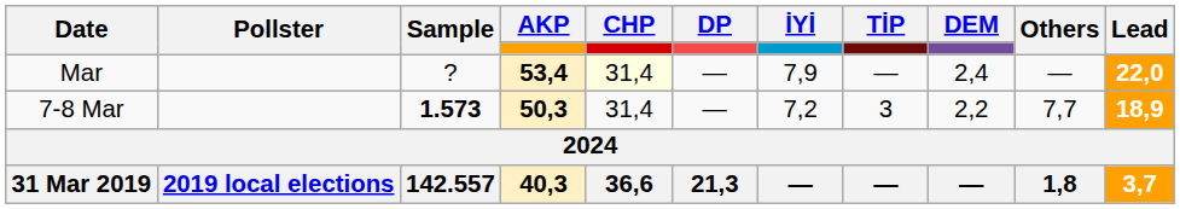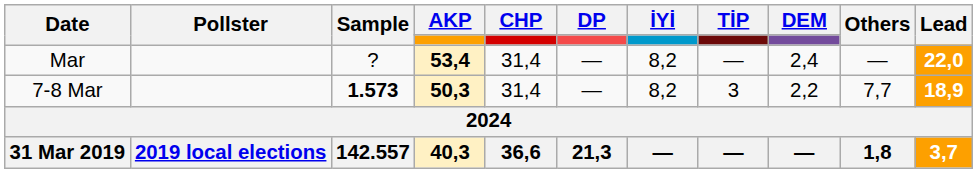 <table class="wikitable mw-collapsible" style="text-align:center; font-size:85%; line-height:14px;">
 <tr>
 <th rowspan="2">Date</th>
 <th rowspan="2">Pollster</th>
 <th rowspan="2">Sample</th>
 <th style="width:3em;"><a href='#'>AKP</a></th>
 <th style="width:3em;"><a href='#'>CHP</a></th>
 <th style="width:3em;"><a href='#'>DP</a></th>
 <th style="width:3em;"><a href='#'>İYİ</a></th>
 <th style="width:3em;"><a href='#'>TİP</a></th>
 <th style="width:3em;"><a href='#'>DEM</a></th>
 <th rowspan="2">Others</th>
 <th rowspan="2">Lead</th>
 </tr>
 <tr>
 <th style="background:#fda000;"></th>
 <th style="background:#d40000;"></th>
 <th style="background:#F44A4A;"></th>
 <th style="background:#0099cc;"></th>
 <th style="background:#6C0909;"></th>
 <th style="background:#734B9C;"></th>
 </tr>
 <tr>
 <td>Mar</td>
 <td></td>
 <td>?</td>
 <td style="background:#FFF1C4"><strong>53,4</strong></td>
-<td style="background: lightyellow;">31,4</td>
+<td>31,4</td>
 <td>—</td>
-<td>7,9</td>
+<td>8,2</td>
 <td>—</td>
 <td>2,4</td>
 <td>—</td>
 <th style="background:#fda000; color:white;">22,0</th>
 </tr>
 <tr>
 <td>7-8 Mar</td>
 <td></td>
 <td><strong>1.573</strong></td>
 <td style="background:#FFF1C4"><strong>50,3</strong></td>
 <td>31,4</td>
 <td>—</td>
-<td>7,2</td>
+<td>8,2</td>
 <td>3</td>
 <td>2,2</td>
 <td>7,7</td>
 <th style="background:#fda000; color:white;">18,9</th>
 </tr>
 <tr>
 <th colspan="11">2024</th>
 </tr>
 <tr>
 <th>31 Mar 2019</th>
 <th><a href='#'>2019 local elections</a></th>
 <th>142.557</th>
 <th style="background:#FFF1C4"><strong>40,3</strong></th>
 <th>36,6</th>
 <th>21,3</th>
 <th>—</th>
 <th>—</th>
 <th>—</th>
 <th>1,8</th>
 <th style="background:#fda000; color:white;">3,7</th>
 </tr>
 </table>
